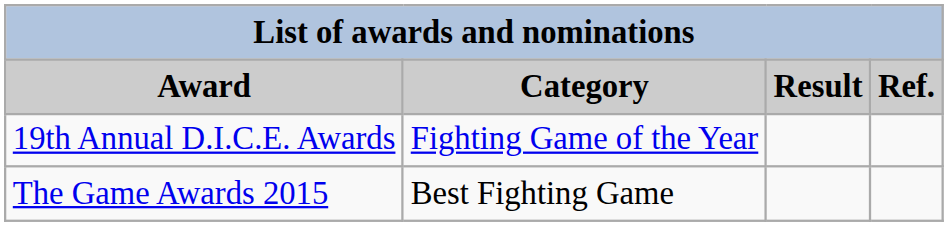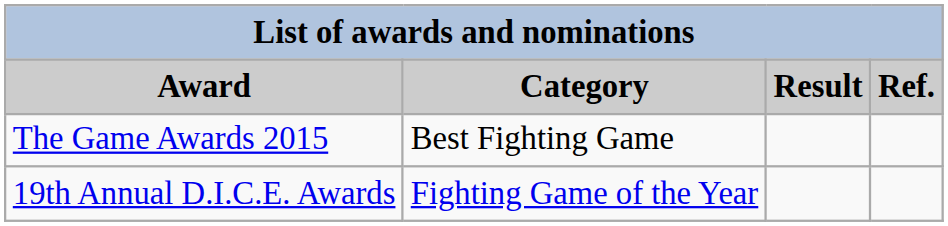 <table class="wikitable" style="font-size:90%;">
 <tr>
 <th colspan="4" style="background:#B0C4DE;">List of awards and nominations</th>
 </tr>
 <tr>
 <th style="background:#ccc;">Award</th>
 <th style="background:#ccc;">Category</th>
 <th style="background:#ccc;">Result</th>
 <th style="background:#ccc;">Ref.</th>
 </tr>
 <tr>
+<td><a href='#'>The Game Awards 2015</a></td>
+<td>Best Fighting Game</td>
+<td></td>
+<td></td>
+</tr>
+<tr>
 <td><a href='#'>19th Annual D.I.C.E. Awards</a></td>
 <td><a href='#'>Fighting Game of the Year</a></td>
 <td></td>
 <td></td>
 </tr>
-<tr>
-<td><a href='#'>The Game Awards 2015</a></td>
-<td>Best Fighting Game</td>
-<td></td>
-<td></td>
-</tr>
 </table>
